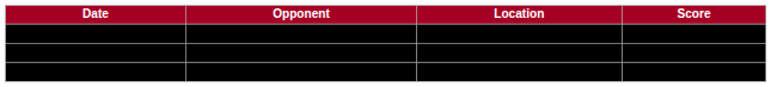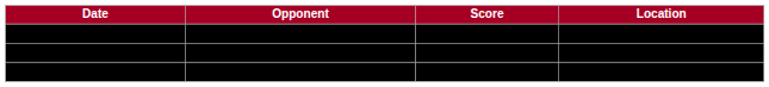 <table class="wikitable" width="80%">
 <tr align="center"  style=" background:#A50024;color:#FFFFFF;">
 <td><strong>Date</strong></td>
 <td><strong>Opponent</strong></td>
+<td><strong>Score</strong></td>
 <td><strong>Location</strong></td>
-<td><strong>Score</strong></td>
 </tr>
 <tr align="center" bgcolor=" ">
 <td>March 2</td>
 <td></td>
 <td></td>
 <td></td>
 </tr>
 <tr align="center" bgcolor=" ">
 <td>March 4</td>
 <td></td>
 <td></td>
 <td></td>
 </tr>
 <tr align="center" bgcolor=" ">
 <td>March 6</td>
 <td></td>
 <td></td>
 <td></td>
 </tr>
 </table>
